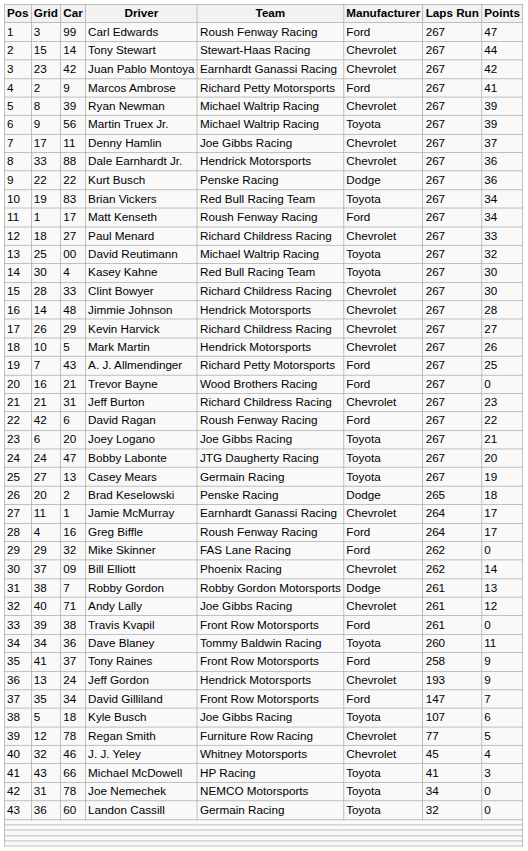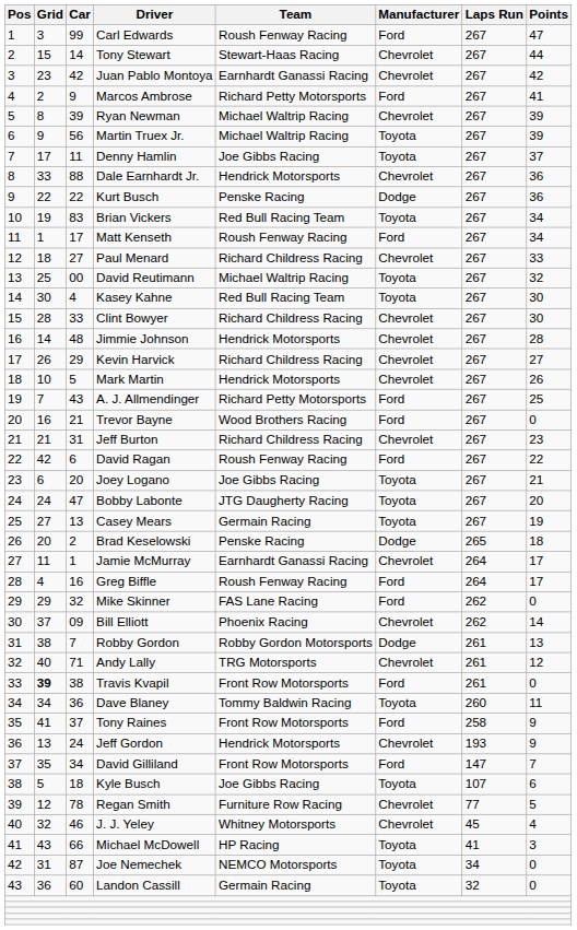 <table class="sortable wikitable" border="1">
 <tr>
 <th>Pos</th>
 <th>Grid</th>
 <th>Car</th>
 <th>Driver</th>
 <th>Team</th>
 <th>Manufacturer</th>
 <th>Laps Run</th>
 <th>Points</th>
 </tr>
 <tr>
 <td>1</td>
 <td>3</td>
 <td>99</td>
 <td>Carl Edwards</td>
 <td>Roush Fenway Racing</td>
 <td>Ford</td>
 <td>267</td>
 <td>47</td>
 </tr>
 <tr>
 <td>2</td>
 <td>15</td>
 <td>14</td>
 <td>Tony Stewart</td>
 <td>Stewart-Haas Racing</td>
 <td>Chevrolet</td>
 <td>267</td>
 <td>44</td>
 </tr>
 <tr>
 <td>3</td>
 <td>23</td>
 <td>42</td>
 <td>Juan Pablo Montoya</td>
 <td>Earnhardt Ganassi Racing</td>
 <td>Chevrolet</td>
 <td>267</td>
 <td>42</td>
 </tr>
 <tr>
 <td>4</td>
 <td>2</td>
 <td>9</td>
 <td>Marcos Ambrose</td>
 <td>Richard Petty Motorsports</td>
 <td>Ford</td>
 <td>267</td>
 <td>41</td>
 </tr>
 <tr>
 <td>5</td>
 <td>8</td>
 <td>39</td>
 <td>Ryan Newman</td>
 <td>Michael Waltrip Racing</td>
 <td>Chevrolet</td>
 <td>267</td>
 <td>39</td>
 </tr>
 <tr>
 <td>6</td>
 <td>9</td>
 <td>56</td>
 <td>Martin Truex Jr.</td>
 <td>Michael Waltrip Racing</td>
 <td>Toyota</td>
 <td>267</td>
 <td>39</td>
 </tr>
 <tr>
 <td>7</td>
 <td>17</td>
 <td>11</td>
 <td>Denny Hamlin</td>
 <td>Joe Gibbs Racing</td>
-<td>Chevrolet</td>
+<td>Toyota</td>
 <td>267</td>
 <td>37</td>
 </tr>
 <tr>
 <td>8</td>
 <td>33</td>
 <td>88</td>
 <td>Dale Earnhardt Jr.</td>
 <td>Hendrick Motorsports</td>
 <td>Chevrolet</td>
 <td>267</td>
 <td>36</td>
 </tr>
 <tr>
 <td>9</td>
 <td>22</td>
 <td>22</td>
 <td>Kurt Busch</td>
 <td>Penske Racing</td>
 <td>Dodge</td>
 <td>267</td>
 <td>36</td>
 </tr>
 <tr>
 <td>10</td>
 <td>19</td>
 <td>83</td>
 <td>Brian Vickers</td>
 <td>Red Bull Racing Team</td>
 <td>Toyota</td>
 <td>267</td>
 <td>34</td>
 </tr>
 <tr>
 <td>11</td>
 <td>1</td>
 <td>17</td>
 <td>Matt Kenseth</td>
 <td>Roush Fenway Racing</td>
 <td>Ford</td>
 <td>267</td>
 <td>34</td>
 </tr>
 <tr>
 <td>12</td>
 <td>18</td>
 <td>27</td>
 <td>Paul Menard</td>
 <td>Richard Childress Racing</td>
 <td>Chevrolet</td>
 <td>267</td>
 <td>33</td>
 </tr>
 <tr>
 <td>13</td>
 <td>25</td>
 <td>00</td>
 <td>David Reutimann</td>
 <td>Michael Waltrip Racing</td>
 <td>Toyota</td>
 <td>267</td>
 <td>32</td>
 </tr>
 <tr>
 <td>14</td>
 <td>30</td>
 <td>4</td>
 <td>Kasey Kahne</td>
 <td>Red Bull Racing Team</td>
 <td>Toyota</td>
 <td>267</td>
 <td>30</td>
 </tr>
 <tr>
 <td>15</td>
 <td>28</td>
 <td>33</td>
 <td>Clint Bowyer</td>
 <td>Richard Childress Racing</td>
 <td>Chevrolet</td>
 <td>267</td>
 <td>30</td>
 </tr>
 <tr>
 <td>16</td>
 <td>14</td>
 <td>48</td>
 <td>Jimmie Johnson</td>
 <td>Hendrick Motorsports</td>
 <td>Chevrolet</td>
 <td>267</td>
 <td>28</td>
 </tr>
 <tr>
 <td>17</td>
 <td>26</td>
 <td>29</td>
 <td>Kevin Harvick</td>
 <td>Richard Childress Racing</td>
 <td>Chevrolet</td>
 <td>267</td>
 <td>27</td>
 </tr>
 <tr>
 <td>18</td>
 <td>10</td>
 <td>5</td>
 <td>Mark Martin</td>
 <td>Hendrick Motorsports</td>
 <td>Chevrolet</td>
 <td>267</td>
 <td>26</td>
 </tr>
 <tr>
 <td>19</td>
 <td>7</td>
 <td>43</td>
 <td>A. J. Allmendinger</td>
 <td>Richard Petty Motorsports</td>
 <td>Ford</td>
 <td>267</td>
 <td>25</td>
 </tr>
 <tr>
 <td>20</td>
 <td>16</td>
 <td>21</td>
 <td>Trevor Bayne</td>
 <td>Wood Brothers Racing</td>
 <td>Ford</td>
 <td>267</td>
 <td>0</td>
 </tr>
 <tr>
 <td>21</td>
 <td>21</td>
 <td>31</td>
 <td>Jeff Burton</td>
 <td>Richard Childress Racing</td>
 <td>Chevrolet</td>
 <td>267</td>
 <td>23</td>
 </tr>
 <tr>
 <td>22</td>
 <td>42</td>
 <td>6</td>
 <td>David Ragan</td>
 <td>Roush Fenway Racing</td>
 <td>Ford</td>
 <td>267</td>
 <td>22</td>
 </tr>
 <tr>
 <td>23</td>
 <td>6</td>
 <td>20</td>
 <td>Joey Logano</td>
 <td>Joe Gibbs Racing</td>
 <td>Toyota</td>
 <td>267</td>
 <td>21</td>
 </tr>
 <tr>
 <td>24</td>
 <td>24</td>
 <td>47</td>
 <td>Bobby Labonte</td>
 <td>JTG Daugherty Racing</td>
 <td>Toyota</td>
 <td>267</td>
 <td>20</td>
 </tr>
 <tr>
 <td>25</td>
 <td>27</td>
 <td>13</td>
 <td>Casey Mears</td>
 <td>Germain Racing</td>
 <td>Toyota</td>
 <td>267</td>
 <td>19</td>
 </tr>
 <tr>
 <td>26</td>
 <td>20</td>
 <td>2</td>
 <td>Brad Keselowski</td>
 <td>Penske Racing</td>
 <td>Dodge</td>
 <td>265</td>
 <td>18</td>
 </tr>
 <tr>
 <td>27</td>
 <td>11</td>
 <td>1</td>
 <td>Jamie McMurray</td>
 <td>Earnhardt Ganassi Racing</td>
 <td>Chevrolet</td>
 <td>264</td>
 <td>17</td>
 </tr>
 <tr>
 <td>28</td>
 <td>4</td>
 <td>16</td>
 <td>Greg Biffle</td>
 <td>Roush Fenway Racing</td>
 <td>Ford</td>
 <td>264</td>
 <td>17</td>
 </tr>
 <tr>
 <td>29</td>
 <td>29</td>
 <td>32</td>
 <td>Mike Skinner</td>
 <td>FAS Lane Racing</td>
 <td>Ford</td>
 <td>262</td>
 <td>0</td>
 </tr>
 <tr>
 <td>30</td>
 <td>37</td>
 <td>09</td>
 <td>Bill Elliott</td>
 <td>Phoenix Racing</td>
 <td>Chevrolet</td>
 <td>262</td>
 <td>14</td>
 </tr>
 <tr>
 <td>31</td>
 <td>38</td>
 <td>7</td>
 <td>Robby Gordon</td>
 <td>Robby Gordon Motorsports</td>
 <td>Dodge</td>
 <td>261</td>
 <td>13</td>
 </tr>
 <tr>
 <td>32</td>
 <td>40</td>
 <td>71</td>
 <td>Andy Lally</td>
-<td>Joe Gibbs Racing</td>
+<td>TRG Motorsports</td>
 <td>Chevrolet</td>
 <td>261</td>
 <td>12</td>
 </tr>
 <tr>
 <td>33</td>
-<td>39</td>
+<td><strong>39</strong></td>
 <td>38</td>
 <td>Travis Kvapil</td>
 <td>Front Row Motorsports</td>
 <td>Ford</td>
 <td>261</td>
 <td>0</td>
 </tr>
 <tr>
 <td>34</td>
 <td>34</td>
 <td>36</td>
 <td>Dave Blaney</td>
 <td>Tommy Baldwin Racing</td>
 <td>Toyota</td>
 <td>260</td>
 <td>11</td>
 </tr>
 <tr>
 <td>35</td>
 <td>41</td>
 <td>37</td>
 <td>Tony Raines</td>
 <td>Front Row Motorsports</td>
 <td>Ford</td>
 <td>258</td>
 <td>9</td>
 </tr>
 <tr>
 <td>36</td>
 <td>13</td>
 <td>24</td>
 <td>Jeff Gordon</td>
 <td>Hendrick Motorsports</td>
 <td>Chevrolet</td>
 <td>193</td>
 <td>9</td>
 </tr>
 <tr>
 <td>37</td>
 <td>35</td>
 <td>34</td>
 <td>David Gilliland</td>
 <td>Front Row Motorsports</td>
 <td>Ford</td>
 <td>147</td>
 <td>7</td>
 </tr>
 <tr>
 <td>38</td>
 <td>5</td>
 <td>18</td>
 <td>Kyle Busch</td>
 <td>Joe Gibbs Racing</td>
 <td>Toyota</td>
 <td>107</td>
 <td>6</td>
 </tr>
 <tr>
 <td>39</td>
 <td>12</td>
 <td>78</td>
 <td>Regan Smith</td>
 <td>Furniture Row Racing</td>
 <td>Chevrolet</td>
 <td>77</td>
 <td>5</td>
 </tr>
 <tr>
 <td>40</td>
 <td>32</td>
 <td>46</td>
 <td>J. J. Yeley</td>
 <td>Whitney Motorsports</td>
 <td>Chevrolet</td>
 <td>45</td>
 <td>4</td>
 </tr>
 <tr>
 <td>41</td>
 <td>43</td>
 <td>66</td>
 <td>Michael McDowell</td>
 <td>HP Racing</td>
 <td>Toyota</td>
 <td>41</td>
 <td>3</td>
 </tr>
 <tr>
 <td>42</td>
 <td>31</td>
-<td>78</td>
+<td>87</td>
 <td>Joe Nemechek</td>
 <td>NEMCO Motorsports</td>
 <td>Toyota</td>
 <td>34</td>
 <td>0</td>
 </tr>
 <tr>
 <td>43</td>
 <td>36</td>
 <td>60</td>
 <td>Landon Cassill</td>
 <td>Germain Racing</td>
 <td>Toyota</td>
 <td>32</td>
 <td>0</td>
 </tr>
 <tr class="sortbottom">
 <td colspan="9"></td>
 </tr>
 <tr>
 <td colspan="9"></td>
 </tr>
 <tr>
 <td colspan="9"></td>
 </tr>
 <tr>
 <td colspan="9"></td>
 </tr>
 <tr>
 <td colspan="9"></td>
 </tr>
 </table>
